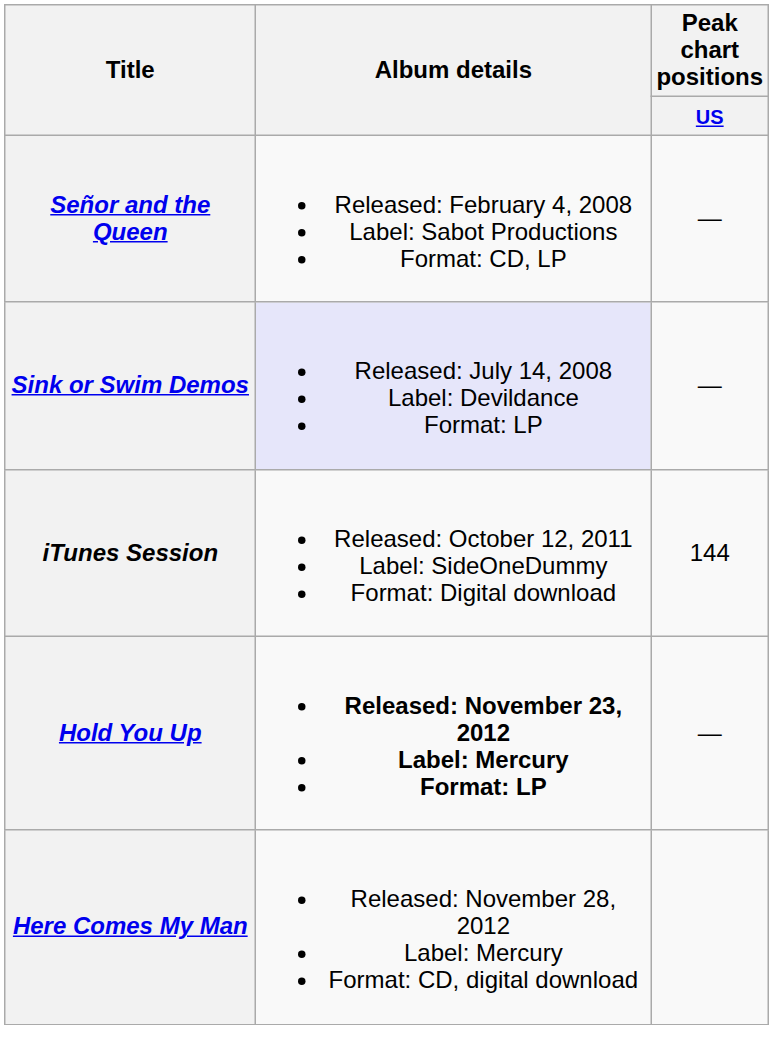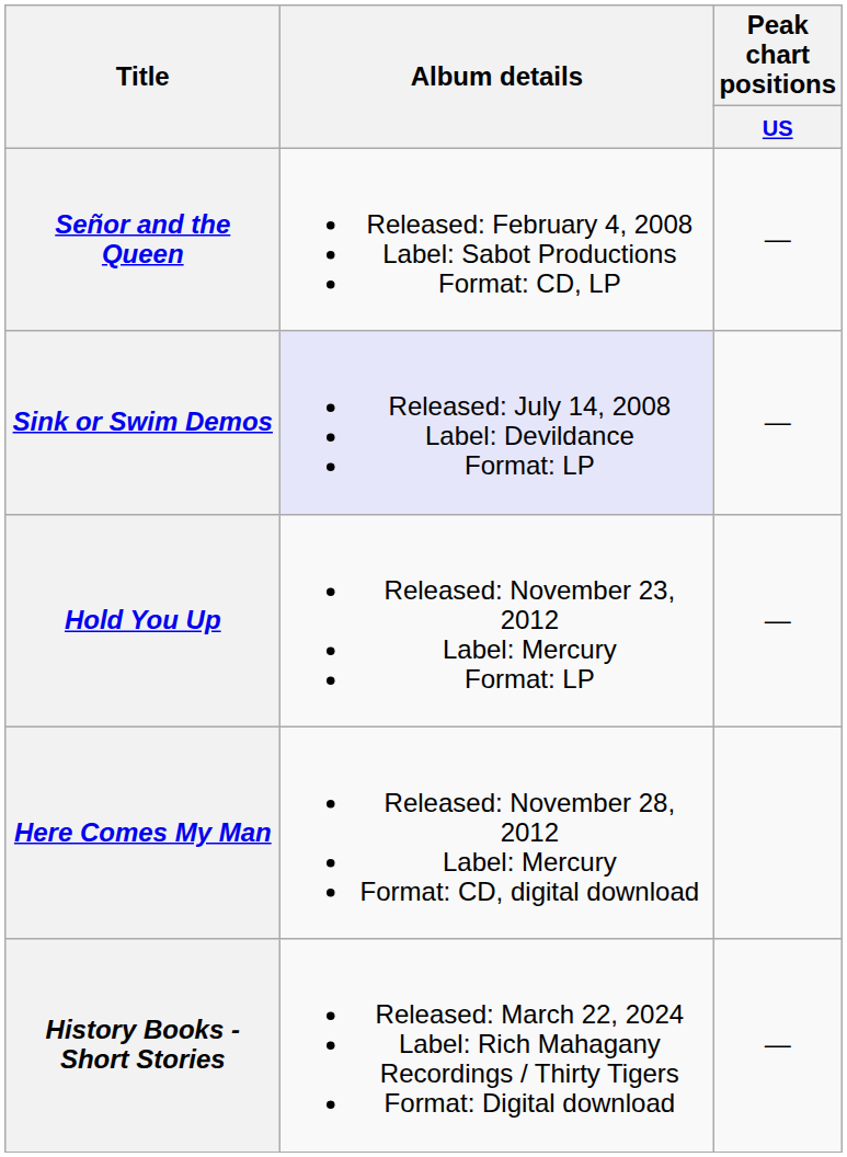 <table class="wikitable plainrowheaders" style="text-align:center;">
 <tr>
 <th rowspan="2" style="width:10em">Title</th>
 <th rowspan="2" style="width:16em">Album details</th>
 <th colspan="1">Peak chart positions</th>
 </tr>
 <tr>
 <th style="width:2em"><small><a href='#'>US</a></small><br></th>
 </tr>
 <tr>
 <th scope="row"><em><a href='#'>Señor and the Queen</a></em></th>
 <td><br><ul><li>Released: February 4, 2008</li><li>Label: Sabot Productions</li><li>Format: CD, LP</li></ul></td>
 <td align="center">—</td>
 </tr>
 <tr>
 <th scope="row"><em><a href='#'>Sink or Swim Demos</a></em></th>
 <td style="background: lavender;"><br><ul><li>Released: July 14, 2008</li><li>Label: Devildance</li><li>Format: LP</li></ul></td>
 <td align="center">—</td>
 </tr>
 <tr>
-<th scope="row"><em>iTunes Session</em></th>
-<td><br><ul><li>Released: October 12, 2011</li><li>Label: SideOneDummy</li><li>Format: Digital download</li></ul></td>
-<td align="center">144</td>
-</tr>
-<tr>
 <th scope="row"><em><a href='#'>Hold You Up</a></em></th>
-<td><strong><br><ul><li>Released: November 23, 2012</li><li>Label: Mercury</li><li>Format: LP</li></ul></strong></td>
+<td><br><ul><li>Released: November 23, 2012</li><li>Label: Mercury</li><li>Format: LP</li></ul></td>
 <td align="center">—</td>
 </tr>
 <tr>
 <th scope="row"><em><a href='#'>Here Comes My Man</a></em></th>
 <td><br><ul><li>Released: November 28, 2012</li><li>Label: Mercury</li><li>Format: CD, digital download</li></ul></td>
 </tr>
+<tr>
+<th scope="row"><em>History Books - Short Stories</em></th>
+<td><br><ul><li>Released: March 22, 2024</li><li>Label: Rich Mahagany Recordings / Thirty Tigers</li><li>Format: Digital download</li></ul></td>
+<td align="center">—</td>
+</tr>
 </table>
